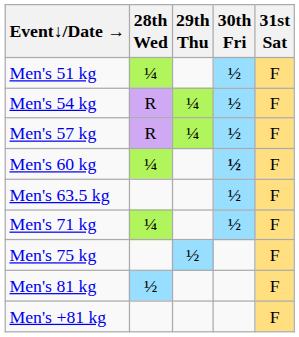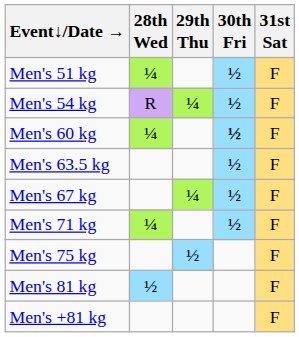 <table class="wikitable" style="margin:0.5em auto; font-size:90%; line-height:1.25em; text-align:center;">
 <tr>
 <th>Event↓/Date →</th>
 <th>28th<br>Wed</th>
 <th>29th<br>Thu</th>
 <th>30th<br>Fri</th>
 <th>31st<br>Sat</th>
 </tr>
 <tr>
 <td align="left"><a href='#'>Men's 51 kg</a></td>
 <td bgcolor="#AFF55B">¼</td>
 <td></td>
 <td bgcolor="#97DEFF">½</td>
 <td bgcolor="#FFDF80">F</td>
 </tr>
 <tr>
 <td align="left"><a href='#'>Men's 54 kg</a></td>
 <td bgcolor="#D0A9F5">R</td>
 <td bgcolor="#AFF55B">¼</td>
 <td bgcolor="#97DEFF">½</td>
 <td bgcolor="#FFDF80">F</td>
 </tr>
 <tr>
-<td align="left"><a href='#'>Men's 57 kg</a></td>
-<td bgcolor="#D0A9F5">R</td>
-<td bgcolor="#AFF55B">¼</td>
-<td bgcolor="#97DEFF">½</td>
-<td bgcolor="#FFDF80">F</td>
-</tr>
-<tr>
 <td align="left"><a href='#'>Men's 60 kg</a></td>
 <td bgcolor="#AFF55B">¼</td>
 <td></td>
 <td bgcolor="#97DEFF"><strong>½</strong></td>
 <td bgcolor="#FFDF80">F</td>
 </tr>
 <tr>
 <td align="left"><a href='#'>Men's 63.5 kg</a></td>
 <td></td>
 <td></td>
+<td bgcolor="#97DEFF">½</td>
+<td bgcolor="#FFDF80">F</td>
+</tr>
+<tr>
+<td align="left"><a href='#'>Men's 67 kg</a></td>
+<td></td>
+<td bgcolor="#AFF55B">¼</td>
 <td bgcolor="#97DEFF">½</td>
 <td bgcolor="#FFDF80">F</td>
 </tr>
 <tr>
 <td align="left"><a href='#'>Men's 71 kg</a></td>
 <td bgcolor="#AFF55B">¼</td>
 <td></td>
 <td bgcolor="#97DEFF">½</td>
 <td bgcolor="#FFDF80">F</td>
 </tr>
 <tr>
 <td align="left"><a href='#'>Men's 75 kg</a></td>
 <td></td>
 <td bgcolor="#97DEFF">½</td>
 <td></td>
 <td bgcolor="#FFDF80">F</td>
 </tr>
 <tr>
 <td align="left"><a href='#'>Men's 81 kg</a></td>
 <td bgcolor="#97DEFF">½</td>
 <td></td>
 <td></td>
 <td bgcolor="#FFDF80">F</td>
 </tr>
 <tr>
 <td align="left"><a href='#'>Men's +81 kg</a></td>
 <td></td>
 <td></td>
 <td></td>
 <td bgcolor="#FFDF80">F</td>
 </tr>
 </table>
